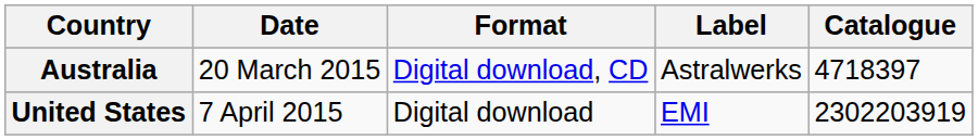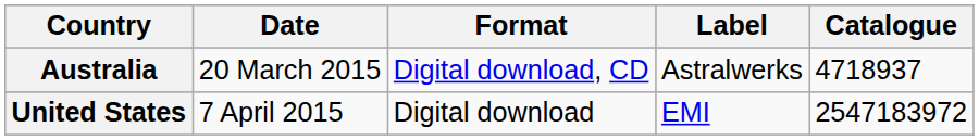 <table class="wikitable plainrowheaders">
 <tr>
 <th scope="col">Country</th>
 <th scope="col">Date</th>
 <th scope="col">Format</th>
 <th scope="col">Label</th>
 <th scope="col">Catalogue</th>
 </tr>
 <tr>
 <th scope="row">Australia</th>
 <td>20 March 2015</td>
 <td><a href='#'>Digital download</a>, <a href='#'>CD</a></td>
 <td>Astralwerks</td>
-<td>4718397</td>
+<td>4718937</td>
 </tr>
 <tr>
 <th scope="row">United States</th>
 <td>7 April 2015</td>
 <td>Digital download</td>
 <td><a href='#'>EMI</a></td>
-<td>2302203919</td>
+<td>2547183972</td>
 </tr>
 </table>
